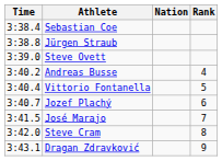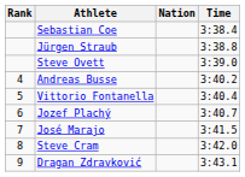 <table class="wikitable sortable" style="text-align:center">
 <tr>
-<th>Time</th>
+<th>Rank</th>
 <th>Athlete</th>
 <th>Nation</th>
-<th>Rank</th>
+<th>Time</th>
 </tr>
 <tr>
-<td>3:38.4</td>
+<td></td>
 <td align=left><a href='#'>Sebastian Coe</a></td>
 <td align=left></td>
-<td></td>
+<td>3:38.4</td>
 </tr>
 <tr>
-<td>3:38.8</td>
+<td></td>
 <td align=left><a href='#'>Jürgen Straub</a></td>
 <td align=left></td>
-<td></td>
+<td>3:38.8</td>
 </tr>
 <tr>
-<td>3:39.0</td>
+<td></td>
 <td align=left><a href='#'>Steve Ovett</a></td>
 <td align=left></td>
-<td></td>
+<td>3:39.0</td>
 </tr>
 <tr>
-<td>3:40.2</td>
+<td>4</td>
 <td align=left><a href='#'>Andreas Busse</a></td>
 <td align=left></td>
-<td>4</td>
+<td>3:40.2</td>
 </tr>
 <tr>
-<td>3:40.4</td>
+<td>5</td>
 <td align=left><a href='#'>Vittorio Fontanella</a></td>
 <td align=left></td>
-<td>5</td>
+<td>3:40.4</td>
 </tr>
 <tr>
-<td>3:40.7</td>
+<td>6</td>
 <td align=left><a href='#'>Jozef Plachý</a></td>
 <td align=left></td>
-<td>6</td>
+<td>3:40.7</td>
 </tr>
 <tr>
-<td>3:41.5</td>
+<td>7</td>
 <td align=left><a href='#'>José Marajo</a></td>
 <td align=left></td>
-<td>7</td>
+<td>3:41.5</td>
 </tr>
 <tr>
-<td>3:42.0</td>
+<td>8</td>
 <td align=left><a href='#'>Steve Cram</a></td>
 <td align=left></td>
-<td>8</td>
+<td>3:42.0</td>
 </tr>
 <tr>
-<td>3:43.1</td>
+<td>9</td>
 <td align=left><a href='#'>Dragan Zdravković</a></td>
 <td align=left></td>
-<td>9</td>
+<td>3:43.1</td>
 </tr>
 </table>
